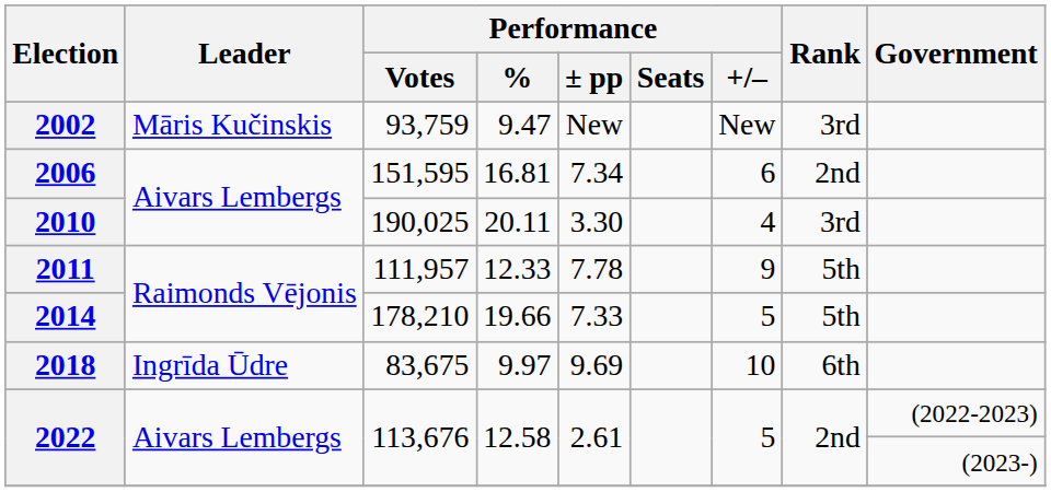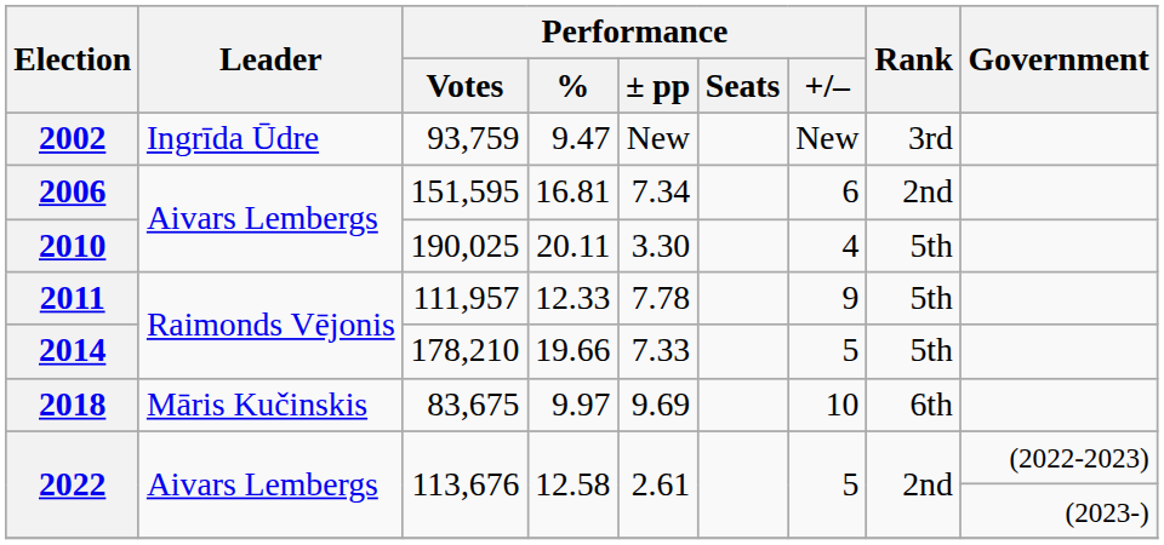 <table class=wikitable style=text-align:right>
 <tr>
 <th rowspan=2>Election</th>
 <th rowspan=2>Leader</th>
 <th colspan=5>Performance</th>
 <th rowspan=2>Rank</th>
 <th rowspan=2>Government</th>
 </tr>
 <tr>
 <th>Votes</th>
 <th>%</th>
 <th>± pp</th>
 <th>Seats</th>
 <th>+/–</th>
 </tr>
 <tr>
 <th><a href='#'>2002</a></th>
-<td align=left><a href='#'>Māris Kučinskis</a></td>
+<td align=left><a href='#'>Ingrīda Ūdre</a></td>
 <td>93,759</td>
 <td>9.47</td>
 <td>New</td>
 <td></td>
 <td>New</td>
 <td> 3rd</td>
 <td></td>
 </tr>
 <tr>
 <th><a href='#'>2006</a></th>
 <td align=left rowspan=2><a href='#'>Aivars Lembergs</a></td>
 <td>151,595</td>
 <td>16.81</td>
 <td> 7.34</td>
 <td></td>
 <td> 6</td>
 <td> 2nd</td>
 <td></td>
 </tr>
 <tr>
 <th><a href='#'>2010</a></th>
 <td>190,025</td>
 <td>20.11</td>
 <td> 3.30</td>
 <td></td>
 <td> 4</td>
-<td> 3rd</td>
+<td>5th</td>
 <td></td>
 </tr>
 <tr>
 <th><a href='#'>2011</a></th>
 <td align=left rowspan=2><a href='#'>Raimonds Vējonis</a></td>
 <td>111,957</td>
 <td>12.33</td>
 <td> 7.78</td>
 <td></td>
 <td> 9</td>
 <td> 5th</td>
 <td></td>
 </tr>
 <tr>
 <th><a href='#'>2014</a></th>
 <td>178,210</td>
 <td>19.66</td>
 <td> 7.33</td>
 <td></td>
 <td> 5</td>
 <td>5th</td>
 <td></td>
 </tr>
 <tr>
 <th><a href='#'>2018</a></th>
-<td align=left><a href='#'>Ingrīda Ūdre</a></td>
+<td align=left><a href='#'>Māris Kučinskis</a></td>
 <td>83,675</td>
 <td>9.97</td>
 <td> 9.69</td>
 <td></td>
 <td> 10</td>
 <td> 6th</td>
 <td></td>
 </tr>
 <tr>
 <th rowspan=2><a href='#'>2022</a></th>
 <td rowspan=2 align=left><a href='#'>Aivars Lembergs</a></td>
 <td rowspan=2>113,676</td>
 <td rowspan=2>12.58</td>
 <td rowspan=2> 2.61</td>
 <td rowspan=2></td>
 <td rowspan=2> 5</td>
 <td rowspan=2> 2nd</td>
 <td> <small>(2022-2023)</small></td>
 </tr>
 <tr>
 <td> <small>(2023-)</small></td>
 </tr>
 <tr>
 </tr>
 </table>
